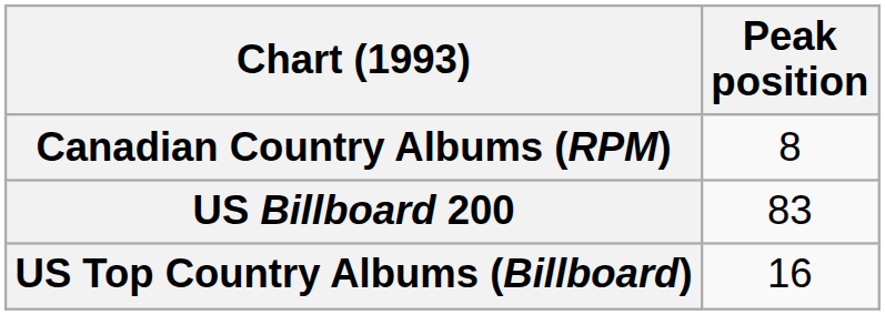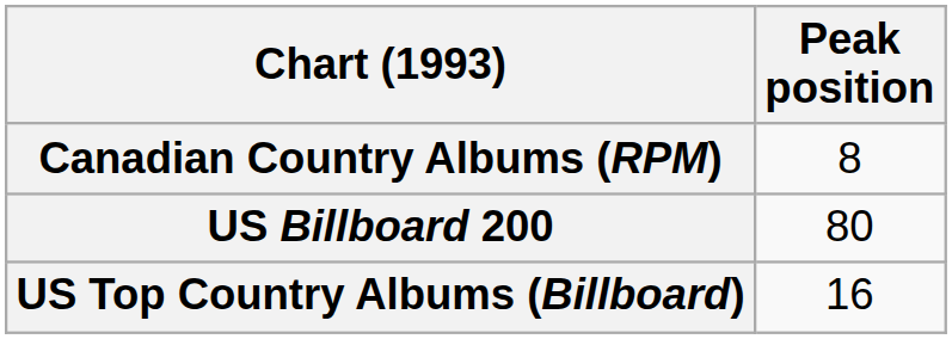 <table class="wikitable sortable plainrowheaders" style="text-align:center">
 <tr>
 <th scope="col">Chart (1993)</th>
 <th scope="col">Peak<br>position</th>
 </tr>
 <tr>
 <th scope="row">Canadian Country Albums (<em>RPM</em>)</th>
 <td>8</td>
 </tr>
 <tr>
 <th scope="row">US <em>Billboard</em> 200</th>
-<td>83</td>
+<td>80</td>
 </tr>
 <tr>
 <th scope="row">US Top Country Albums (<em>Billboard</em>)</th>
 <td>16</td>
 </tr>
 </table>
